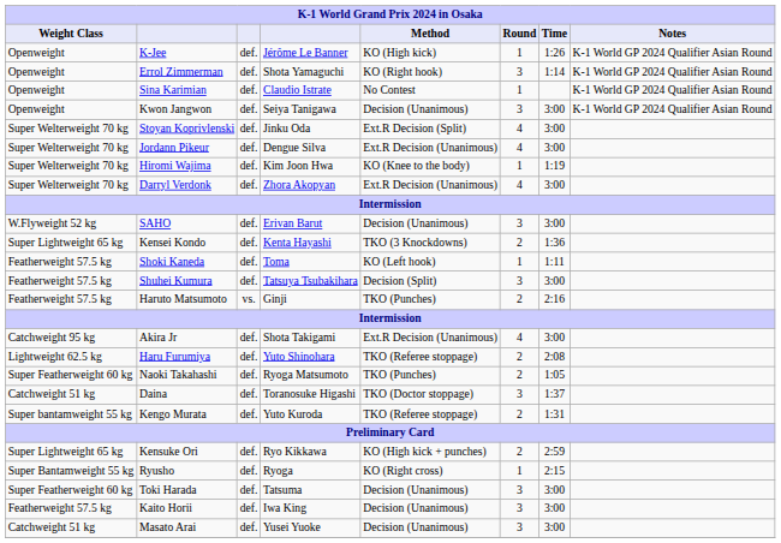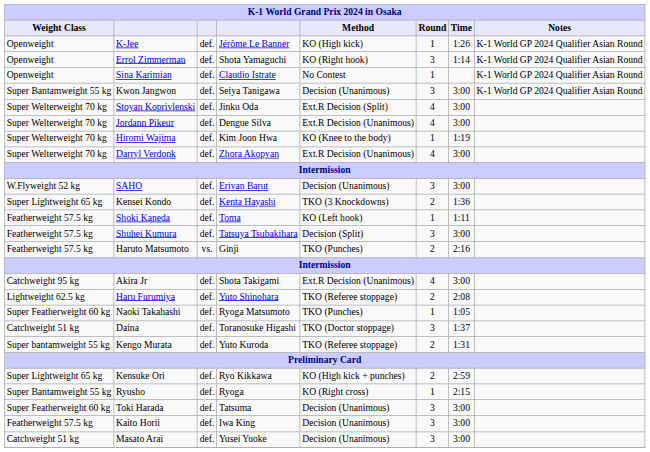 <table class="wikitable" style="font-size: 80%;">
 <tr>
 <th colspan="8" style="background-color: #ccf; color: #000080; text-align: center;"><strong>K-1 World Grand Prix 2024 in Osaka</strong></th>
 </tr>
 <tr>
 <th colspan="1" style="background-color: #E6E8FA; color: #000000; text-align: center;">Weight Class</th>
 <th colspan="1" style="background-color: #E6E8FA; color: #000000; text-align: center;"></th>
 <th colspan="1" style="background-color: #E6E8FA; color: #000000; text-align: center;"></th>
 <th colspan="1" style="background-color: #E6E8FA; color: #000000; text-align: center;"></th>
 <th colspan="1" style="background-color: #E6E8FA; color: #000000; text-align: center;">Method</th>
 <th colspan="1" style="background-color: #E6E8FA; color: #000000; text-align: center;">Round</th>
 <th colspan="1" style="background-color: #E6E8FA; color: #000000; text-align: center;">Time</th>
 <th colspan="1" style="background-color: #E6E8FA; color: #000000; text-align: center;">Notes</th>
 </tr>
 <tr>
 <td>Openweight</td>
 <td> <a href='#'>K-Jee</a></td>
 <td align=center>def.</td>
 <td> <a href='#'>Jérôme Le Banner</a></td>
 <td>KO (High kick)</td>
 <td align=center>1</td>
 <td align=center>1:26</td>
 <td>K-1 World GP 2024 Qualifier Asian Round</td>
 </tr>
 <tr>
 <td>Openweight</td>
 <td> <a href='#'>Errol Zimmerman</a></td>
 <td align=center>def.</td>
 <td> Shota Yamaguchi</td>
 <td>KO (Right hook)</td>
 <td align=center>3</td>
 <td align=center>1:14</td>
 <td>K-1 World GP 2024 Qualifier Asian Round</td>
 </tr>
 <tr>
 <td>Openweight</td>
 <td> <a href='#'>Sina Karimian</a></td>
 <td align=center>def.</td>
 <td> <a href='#'>Claudio Istrate</a></td>
 <td>No Contest</td>
 <td align=center>1</td>
 <td align=center></td>
 <td>K-1 World GP 2024 Qualifier Asian Round</td>
 </tr>
 <tr>
-<td>Openweight</td>
+<td>Super Bantamweight 55 kg</td>
 <td> Kwon Jangwon</td>
 <td align=center>def.</td>
 <td> Seiya Tanigawa</td>
 <td>Decision (Unanimous)</td>
 <td align=center>3</td>
 <td align=center>3:00</td>
 <td>K-1 World GP 2024 Qualifier Asian Round</td>
 </tr>
 <tr>
 <td>Super Welterweight 70 kg</td>
 <td> <a href='#'>Stoyan Koprivlenski</a></td>
 <td align=center>def.</td>
 <td> Jinku Oda</td>
 <td>Ext.R Decision (Split)</td>
 <td align=center>4</td>
 <td align=center>3:00</td>
 <td></td>
 </tr>
 <tr>
 <td>Super Welterweight 70 kg</td>
 <td> <a href='#'>Jordann Pikeur</a></td>
 <td align=center>def.</td>
 <td> Dengue Silva</td>
 <td>Ext.R Decision (Unanimous)</td>
 <td align=center>4</td>
 <td align=center>3:00</td>
 <td></td>
 </tr>
 <tr>
 <td>Super Welterweight 70 kg</td>
 <td> <a href='#'>Hiromi Wajima</a></td>
 <td align=center>def.</td>
 <td> Kim Joon Hwa</td>
 <td>KO (Knee to the body)</td>
 <td align=center>1</td>
 <td align=center>1:19</td>
 <td></td>
 </tr>
 <tr>
 <td>Super Welterweight 70 kg</td>
 <td> <a href='#'>Darryl Verdonk</a></td>
 <td align=center>def.</td>
 <td> <a href='#'>Zhora Akopyan</a></td>
 <td>Ext.R Decision (Unanimous)</td>
 <td align=center>4</td>
 <td align=center>3:00</td>
 <td></td>
 </tr>
 <tr>
 <th colspan="8" style="background-color: #ccf; color: #000080; text-align: center;"><strong>Intermission</strong></th>
 </tr>
 <tr>
 <td>W.Flyweight 52 kg</td>
 <td> <a href='#'>SAHO</a></td>
 <td align=center>def.</td>
 <td> <a href='#'>Erivan Barut</a></td>
 <td>Decision (Unanimous)</td>
 <td align=center>3</td>
 <td align=center>3:00</td>
 <td></td>
 </tr>
 <tr>
 <td>Super Lightweight 65 kg</td>
 <td> Kensei Kondo</td>
 <td align=center>def.</td>
 <td> <a href='#'>Kenta Hayashi</a></td>
 <td>TKO (3 Knockdowns)</td>
 <td align=center>2</td>
 <td align=center>1:36</td>
 <td></td>
 </tr>
 <tr>
 <td>Featherweight 57.5 kg</td>
 <td> <a href='#'>Shoki Kaneda</a></td>
 <td align=center>def.</td>
 <td> <a href='#'>Toma</a></td>
 <td>KO (Left hook)</td>
 <td align=center>1</td>
 <td align=center>1:11</td>
 <td></td>
 </tr>
 <tr>
 <td>Featherweight 57.5 kg</td>
 <td> <a href='#'>Shuhei Kumura</a></td>
 <td align=center>def.</td>
 <td> <a href='#'>Tatsuya Tsubakihara</a></td>
 <td>Decision (Split)</td>
 <td align=center>3</td>
 <td align=center>3:00</td>
 <td></td>
 </tr>
 <tr>
 <td>Featherweight 57.5 kg</td>
 <td> Haruto Matsumoto</td>
 <td align=center>vs.</td>
 <td> Ginji</td>
 <td>TKO (Punches)</td>
 <td align=center>2</td>
 <td align=center>2:16</td>
 <td></td>
 </tr>
 <tr>
 <th colspan="8" style="background-color: #ccf; color: #000080; text-align: center;"><strong>Intermission</strong></th>
 </tr>
 <tr>
 <td>Catchweight 95 kg</td>
 <td> Akira Jr</td>
 <td align=center>def.</td>
 <td> Shota Takigami</td>
 <td>Ext.R Decision (Unanimous)</td>
 <td align=center>4</td>
 <td align=center>3:00</td>
 <td></td>
 </tr>
 <tr>
 <td>Lightweight 62.5 kg</td>
 <td> <a href='#'>Haru Furumiya</a></td>
 <td align=center>def.</td>
 <td> <a href='#'>Yuto Shinohara</a></td>
 <td>TKO (Referee stoppage)</td>
 <td align=center>2</td>
 <td align=center>2:08</td>
 <td></td>
 </tr>
 <tr>
 <td>Super Featherweight 60 kg</td>
 <td> Naoki Takahashi</td>
 <td align=center>def.</td>
 <td> Ryoga Matsumoto</td>
 <td>TKO (Punches)</td>
-<td align=center>2</td>
+<td align=center>1</td>
 <td align=center>1:05</td>
 <td></td>
 </tr>
 <tr>
 <td>Catchweight 51 kg</td>
 <td> Daina</td>
 <td align=center>def.</td>
 <td> Toranosuke Higashi</td>
 <td>TKO (Doctor stoppage)</td>
 <td align=center>3</td>
 <td align=center>1:37</td>
 <td></td>
 </tr>
 <tr>
 <td>Super bantamweight 55 kg</td>
 <td> Kengo Murata</td>
 <td align=center>def.</td>
 <td> Yuto Kuroda</td>
 <td>TKO (Referee stoppage)</td>
 <td align=center>2</td>
 <td align=center>1:31</td>
 <td></td>
 </tr>
 <tr>
 <th colspan="8" style="background-color: #ccf; color: #000080; text-align: center;"><strong>Preliminary Card</strong></th>
 </tr>
 <tr>
 <td>Super Lightweight 65 kg</td>
 <td> Kensuke Ori</td>
 <td align=center>def.</td>
 <td> Ryo Kikkawa</td>
 <td>KO (High kick + punches)</td>
 <td align=center>2</td>
 <td align=center>2:59</td>
 <td></td>
 </tr>
 <tr>
 <td>Super Bantamweight 55 kg</td>
 <td> Ryusho</td>
 <td align=center>def.</td>
 <td> Ryoga</td>
 <td>KO (Right cross)</td>
 <td align=center>1</td>
 <td align=center>2:15</td>
 <td></td>
 </tr>
 <tr>
 <td>Super Featherweight 60 kg</td>
 <td> Toki Harada</td>
 <td align=center>def.</td>
 <td> Tatsuma</td>
 <td>Decision (Unanimous)</td>
 <td align=center>3</td>
 <td align=center>3:00</td>
 <td></td>
 </tr>
 <tr>
 <td>Featherweight 57.5 kg</td>
 <td> Kaito Horii</td>
 <td align=center>def.</td>
 <td> Iwa King</td>
 <td>Decision (Unanimous)</td>
 <td align=center>3</td>
 <td align=center>3:00</td>
 <td></td>
 </tr>
 <tr>
 <td>Catchweight 51 kg</td>
 <td> Masato Arai</td>
 <td align=center>def.</td>
 <td> Yusei Yuoke</td>
 <td>Decision (Unanimous)</td>
 <td align=center>3</td>
 <td align=center>3:00</td>
 <td></td>
 </tr>
 <tr>
 </tr>
 </table>
